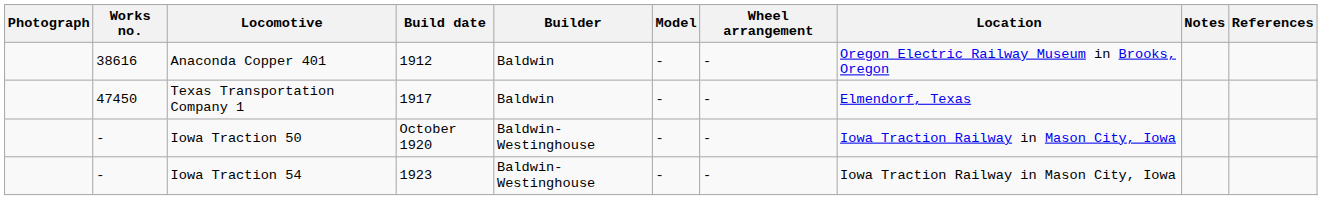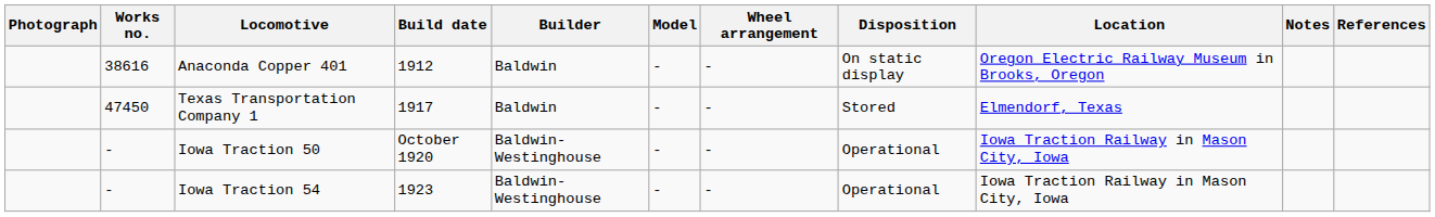 <table class="wikitable">
 <tr>
 <th>Photograph</th>
 <th>Works no.</th>
 <th>Locomotive</th>
 <th>Build date</th>
 <th>Builder</th>
 <th>Model</th>
 <th>Wheel arrangement</th>
+<th>Disposition</th>
 <th>Location</th>
 <th>Notes</th>
 <th>References</th>
 </tr>
 <tr>
 <td></td>
 <td>38616</td>
 <td>Anaconda Copper 401</td>
 <td>1912</td>
 <td>Baldwin</td>
 <td>-</td>
 <td>-</td>
+<td>On static display</td>
 <td><a href='#'>Oregon Electric Railway Museum</a> in <a href='#'>Brooks, Oregon</a></td>
 <td></td>
 <td></td>
 </tr>
 <tr>
 <td></td>
 <td>47450</td>
 <td>Texas Transportation Company 1</td>
 <td>1917</td>
 <td>Baldwin</td>
 <td>-</td>
 <td>-</td>
+<td>Stored</td>
 <td><a href='#'>Elmendorf, Texas</a></td>
 <td></td>
 <td></td>
 </tr>
 <tr>
 <td></td>
 <td>-</td>
 <td>Iowa Traction 50</td>
 <td>October 1920</td>
 <td>Baldwin-Westinghouse</td>
 <td>-</td>
 <td>-</td>
+<td>Operational</td>
 <td><a href='#'>Iowa Traction Railway</a> in <a href='#'>Mason City, Iowa</a></td>
 <td></td>
 <td></td>
 </tr>
 <tr>
 <td></td>
 <td>-</td>
 <td>Iowa Traction 54</td>
 <td>1923</td>
 <td>Baldwin-Westinghouse</td>
 <td>-</td>
 <td>-</td>
+<td>Operational</td>
 <td>Iowa Traction Railway in Mason City, Iowa</td>
 <td></td>
 <td></td>
 </tr>
 </table>
